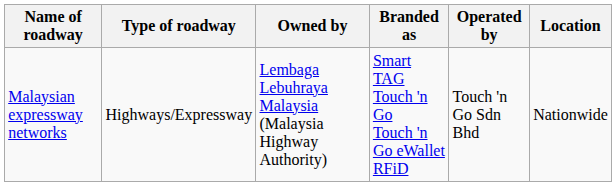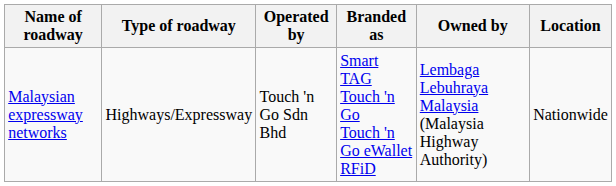 <table class="wikitable">
 <tr>
 <th>Name of roadway</th>
 <th>Type of roadway</th>
+<th>Operated by</th>
+<th>Branded as</th>
 <th>Owned by</th>
-<th>Branded as</th>
-<th>Operated by</th>
 <th>Location</th>
 </tr>
 <tr>
 <td><a href='#'>Malaysian expressway networks</a></td>
 <td>Highways/Expressway</td>
+<td>Touch 'n Go Sdn Bhd</td>
+<td><a href='#'>Smart TAG</a><br><a href='#'>Touch 'n Go</a><br> <a href='#'>Touch 'n Go eWallet RFiD</a></td>
 <td><a href='#'>Lembaga Lebuhraya Malaysia</a> (Malaysia Highway Authority)</td>
-<td><a href='#'>Smart TAG</a><br><a href='#'>Touch 'n Go</a><br> <a href='#'>Touch 'n Go eWallet RFiD</a></td>
-<td>Touch 'n Go Sdn Bhd</td>
 <td>Nationwide</td>
 </tr>
 </table>
